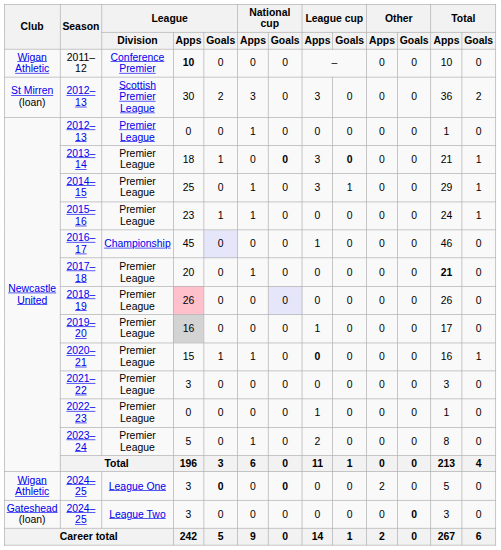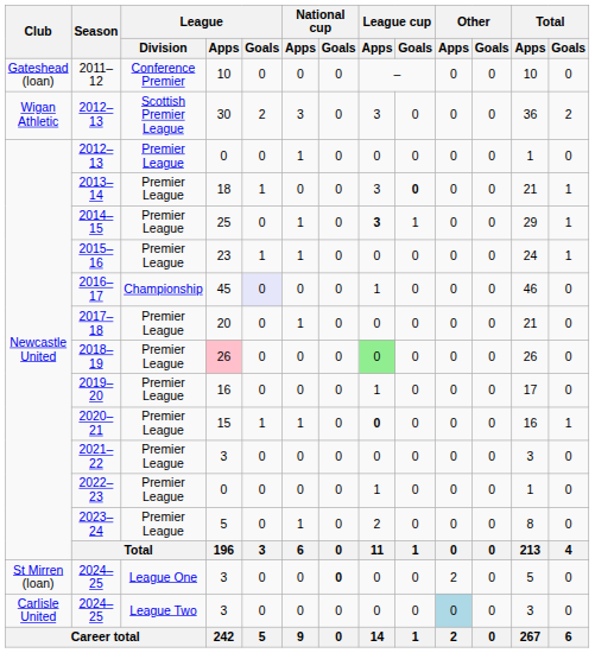 <table class="wikitable" style="text-align: center;">
 <tr>
 <th rowspan="2" width=140>Club</th>
 <th rowspan="2">Season</th>
 <th colspan="3">League</th>
 <th colspan="2">National cup</th>
 <th colspan="2">League cup</th>
 <th colspan="2">Other</th>
 <th colspan="2">Total</th>
 </tr>
 <tr>
 <th>Division</th>
 <th width=40>Apps</th>
 <th width=40>Goals</th>
 <th width=45>Apps</th>
 <th width=45>Goals</th>
 <th width=45>Apps</th>
 <th width=45>Goals</th>
 <th width=40>Apps</th>
 <th width=40>Goals</th>
 <th width=40>Apps</th>
 <th width=40>Goals</th>
 </tr>
 <tr>
-<td><a href='#'>Wigan Athletic</a></td>
+<td><a href='#'>Gateshead</a> (loan)</td>
 <td>2011–12</td>
 <td><a href='#'>Conference Premier</a></td>
-<td><strong>10</strong></td>
+<td>10</td>
 <td>0</td>
 <td>0</td>
 <td>0</td>
 <td colspan="2">–</td>
 <td>0</td>
 <td>0</td>
 <td>10</td>
 <td>0</td>
 </tr>
 <tr>
-<td><a href='#'>St Mirren</a> (loan)</td>
+<td><a href='#'>Wigan Athletic</a></td>
 <td><a href='#'>2012–13</a></td>
 <td><a href='#'>Scottish Premier League</a></td>
 <td>30</td>
 <td>2</td>
 <td>3</td>
 <td>0</td>
 <td>3</td>
 <td>0</td>
 <td>0</td>
 <td>0</td>
 <td>36</td>
 <td>2</td>
 </tr>
 <tr>
 <td rowspan=13><a href='#'>Newcastle United</a></td>
 <td><a href='#'>2012–13</a></td>
 <td><a href='#'>Premier League</a></td>
 <td>0</td>
 <td>0</td>
 <td>1</td>
 <td>0</td>
 <td>0</td>
 <td>0</td>
 <td>0</td>
 <td>0</td>
 <td>1</td>
 <td>0</td>
 </tr>
 <tr>
 <td><a href='#'>2013–14</a></td>
 <td>Premier League</td>
 <td>18</td>
 <td>1</td>
 <td>0</td>
-<td><strong>0</strong></td>
+<td>0</td>
 <td>3</td>
 <td><strong>0</strong></td>
 <td>0</td>
 <td>0</td>
 <td>21</td>
 <td>1</td>
 </tr>
 <tr>
 <td><a href='#'>2014–15</a></td>
 <td>Premier League</td>
 <td>25</td>
 <td>0</td>
 <td>1</td>
 <td>0</td>
-<td>3</td>
+<td><strong>3</strong></td>
 <td>1</td>
 <td>0</td>
 <td>0</td>
 <td>29</td>
 <td>1</td>
 </tr>
 <tr>
 <td><a href='#'>2015–16</a></td>
 <td>Premier League</td>
 <td>23</td>
 <td>1</td>
 <td>1</td>
 <td>0</td>
 <td>0</td>
 <td>0</td>
 <td>0</td>
 <td>0</td>
 <td>24</td>
 <td>1</td>
 </tr>
 <tr>
 <td><a href='#'>2016–17</a></td>
 <td><a href='#'>Championship</a></td>
 <td>45</td>
 <td style="background: lavender;">0</td>
 <td>0</td>
 <td>0</td>
 <td>1</td>
 <td>0</td>
 <td>0</td>
 <td>0</td>
 <td>46</td>
 <td>0</td>
 </tr>
 <tr>
 <td><a href='#'>2017–18</a></td>
 <td>Premier League</td>
 <td>20</td>
 <td>0</td>
 <td>1</td>
 <td>0</td>
 <td>0</td>
 <td>0</td>
 <td>0</td>
 <td>0</td>
-<td><strong>21</strong></td>
+<td>21</td>
 <td>0</td>
 </tr>
 <tr>
 <td><a href='#'>2018–19</a></td>
 <td>Premier League</td>
 <td style="background: pink;">26</td>
 <td>0</td>
 <td>0</td>
-<td style="background: lavender;">0</td>
 <td>0</td>
+<td style="background: lightgreen;">0</td>
 <td>0</td>
 <td>0</td>
 <td>0</td>
 <td>26</td>
 <td>0</td>
 </tr>
 <tr>
 <td><a href='#'>2019–20</a></td>
 <td>Premier League</td>
-<td style="background: lightgrey;">16</td>
+<td>16</td>
 <td>0</td>
 <td>0</td>
 <td>0</td>
 <td>1</td>
 <td>0</td>
 <td>0</td>
 <td>0</td>
 <td>17</td>
 <td>0</td>
 </tr>
 <tr>
 <td><a href='#'>2020–21</a></td>
 <td>Premier League</td>
 <td>15</td>
 <td>1</td>
 <td>1</td>
 <td>0</td>
 <td><strong>0</strong></td>
 <td>0</td>
 <td>0</td>
 <td>0</td>
 <td>16</td>
 <td>1</td>
 </tr>
 <tr>
 <td><a href='#'>2021–22</a></td>
 <td>Premier League</td>
 <td>3</td>
 <td>0</td>
 <td>0</td>
 <td>0</td>
 <td>0</td>
 <td>0</td>
 <td>0</td>
 <td>0</td>
 <td>3</td>
 <td>0</td>
 </tr>
 <tr>
 <td><a href='#'>2022–23</a></td>
 <td>Premier League</td>
 <td>0</td>
 <td>0</td>
 <td>0</td>
 <td>0</td>
 <td>1</td>
 <td>0</td>
 <td>0</td>
 <td>0</td>
 <td>1</td>
 <td>0</td>
 </tr>
 <tr>
 <td><a href='#'>2023–24</a></td>
 <td>Premier League</td>
 <td>5</td>
 <td>0</td>
 <td>1</td>
 <td>0</td>
 <td>2</td>
 <td>0</td>
 <td>0</td>
 <td>0</td>
 <td>8</td>
 <td>0</td>
 </tr>
 <tr>
 <th colspan=2>Total</th>
 <th>196</th>
 <th>3</th>
 <th>6</th>
 <th>0</th>
 <th>11</th>
 <th>1</th>
 <th>0</th>
 <th>0</th>
 <th>213</th>
 <th>4</th>
 </tr>
 <tr>
-<td><a href='#'>Wigan Athletic</a></td>
+<td><a href='#'>St Mirren</a> (loan)</td>
 <td><a href='#'>2024–25</a></td>
 <td><a href='#'>League One</a></td>
 <td>3</td>
-<td><strong>0</strong></td>
+<td>0</td>
 <td>0</td>
 <td><strong>0</strong></td>
 <td>0</td>
 <td>0</td>
 <td>2</td>
 <td>0</td>
 <td>5</td>
 <td>0</td>
 </tr>
 <tr>
-<td><a href='#'>Gateshead</a> (loan)</td>
+<td><a href='#'>Carlisle United</a></td>
 <td><a href='#'>2024–25</a></td>
 <td><a href='#'>League Two</a></td>
 <td>3</td>
 <td>0</td>
 <td>0</td>
 <td>0</td>
 <td>0</td>
 <td>0</td>
+<td style="background: lightblue;">0</td>
 <td>0</td>
-<td><strong>0</strong></td>
 <td>3</td>
 <td>0</td>
 </tr>
 <tr>
 <th colspan=3>Career total</th>
 <th>242</th>
 <th>5</th>
 <th>9</th>
 <th>0</th>
 <th>14</th>
 <th>1</th>
 <th>2</th>
 <th>0</th>
 <th>267</th>
 <th>6</th>
 </tr>
 </table>
